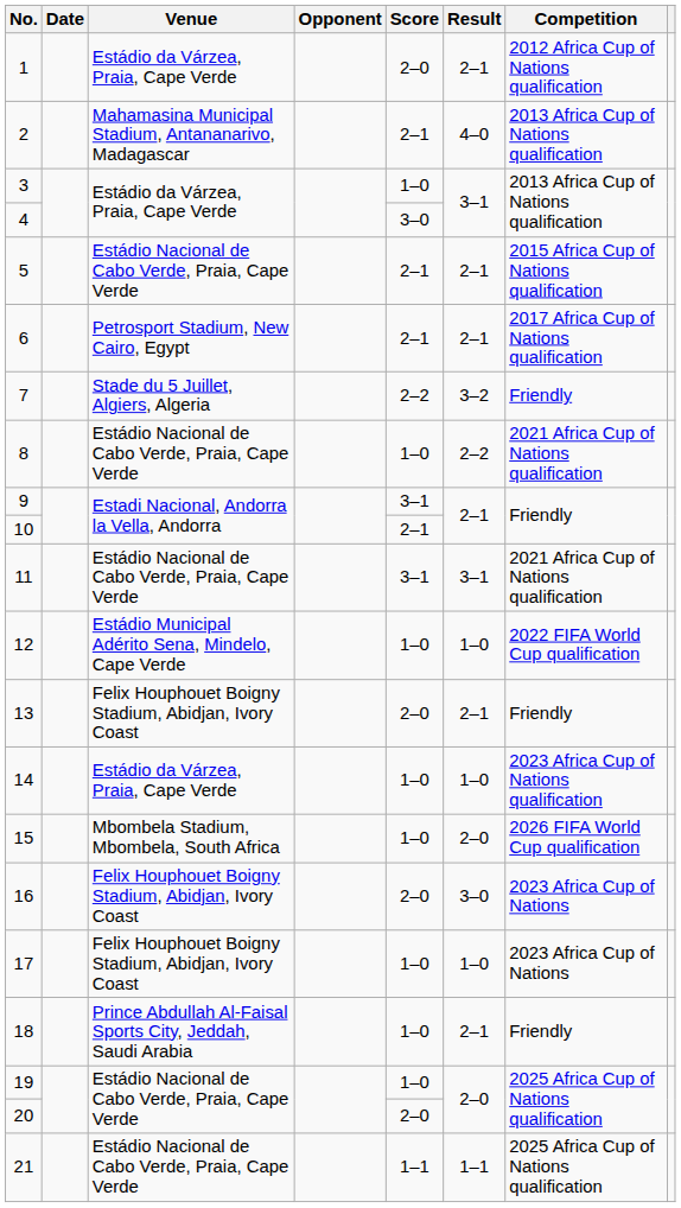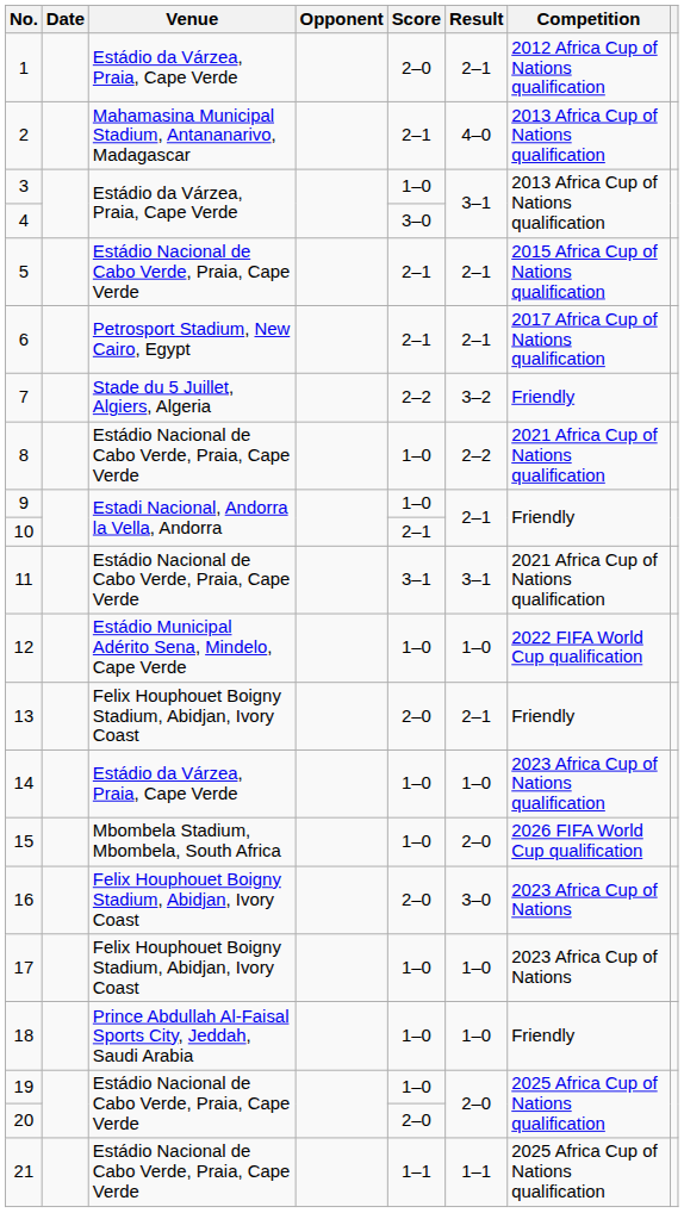 <table class="wikitable sortable">
 <tr>
 <th scope="col">No.</th>
 <th scope="col">Date</th>
 <th scope="col">Venue</th>
 <th scope="col">Opponent</th>
 <th scope="col">Score</th>
 <th scope="col">Result</th>
 <th scope="col">Competition</th>
 <th scope="col" class="unsortable"></th>
 </tr>
 <tr>
 <td style="text-align:center">1</td>
 <td></td>
 <td><a href='#'>Estádio da Várzea</a>, <a href='#'>Praia</a>, Cape Verde</td>
 <td></td>
 <td style="text-align:center">2–0</td>
 <td style="text-align:center">2–1</td>
 <td><a href='#'>2012 Africa Cup of Nations qualification</a></td>
 <td></td>
 </tr>
 <tr>
 <td style="text-align:center">2</td>
 <td></td>
 <td><a href='#'>Mahamasina Municipal Stadium</a>, <a href='#'>Antananarivo</a>, Madagascar</td>
 <td></td>
 <td style="text-align:center">2–1</td>
 <td style="text-align:center">4–0</td>
 <td><a href='#'>2013 Africa Cup of Nations qualification</a></td>
 <td></td>
 </tr>
 <tr>
 <td style="text-align:center">3</td>
 <td rowspan="2"></td>
 <td rowspan="2">Estádio da Várzea, Praia, Cape Verde</td>
 <td rowspan="2"></td>
 <td style="text-align:center">1–0</td>
 <td rowspan="2" style="text-align:center">3–1</td>
 <td rowspan="2">2013 Africa Cup of Nations qualification</td>
 <td rowspan="2"></td>
 </tr>
 <tr>
 <td style="text-align:center">4</td>
 <td style="text-align:center">3–0</td>
 </tr>
 <tr>
 <td style="text-align:center">5</td>
 <td></td>
 <td><a href='#'>Estádio Nacional de Cabo Verde</a>, Praia, Cape Verde</td>
 <td></td>
 <td style="text-align:center">2–1</td>
 <td style="text-align:center">2–1</td>
 <td><a href='#'>2015 Africa Cup of Nations qualification</a></td>
 <td></td>
 </tr>
 <tr>
 <td style="text-align:center">6</td>
 <td></td>
 <td><a href='#'>Petrosport Stadium</a>, <a href='#'>New Cairo</a>, Egypt</td>
 <td></td>
 <td style="text-align:center">2–1</td>
 <td style="text-align:center">2–1</td>
 <td><a href='#'>2017 Africa Cup of Nations qualification</a></td>
 <td></td>
 </tr>
 <tr>
 <td style="text-align:center">7</td>
 <td></td>
 <td><a href='#'>Stade du 5 Juillet</a>, <a href='#'>Algiers</a>, Algeria</td>
 <td></td>
 <td style="text-align:center">2–2</td>
 <td style="text-align:center">3–2</td>
 <td><a href='#'>Friendly</a></td>
 <td></td>
 </tr>
 <tr>
 <td style="text-align:center">8</td>
 <td></td>
 <td>Estádio Nacional de Cabo Verde, Praia, Cape Verde</td>
 <td></td>
 <td style="text-align:center">1–0</td>
 <td style="text-align:center">2–2</td>
 <td><a href='#'>2021 Africa Cup of Nations qualification</a></td>
 <td></td>
 </tr>
 <tr>
 <td style="text-align:center">9</td>
 <td rowspan="2"></td>
 <td rowspan="2"><a href='#'>Estadi Nacional</a>, <a href='#'>Andorra la Vella</a>, Andorra</td>
 <td rowspan="2"></td>
-<td style="text-align:center">3–1</td>
+<td style="text-align:center">1–0</td>
 <td rowspan="2" style="text-align:center">2–1</td>
 <td rowspan="2">Friendly</td>
 <td rowspan="2"></td>
 </tr>
 <tr>
 <td style="text-align:center">10</td>
 <td style="text-align:center">2–1</td>
 </tr>
 <tr>
 <td style="text-align:center">11</td>
 <td></td>
 <td>Estádio Nacional de Cabo Verde, Praia, Cape Verde</td>
 <td></td>
 <td style="text-align:center">3–1</td>
 <td style="text-align:center">3–1</td>
 <td>2021 Africa Cup of Nations qualification</td>
 <td></td>
 </tr>
 <tr>
 <td style="text-align:center">12</td>
 <td></td>
 <td><a href='#'>Estádio Municipal Adérito Sena</a>, <a href='#'>Mindelo</a>, Cape Verde</td>
 <td></td>
 <td style="text-align:center">1–0</td>
 <td style="text-align:center">1–0</td>
 <td><a href='#'>2022 FIFA World Cup qualification</a></td>
 <td></td>
 </tr>
 <tr>
 <td style="text-align:center">13</td>
 <td></td>
 <td>Felix Houphouet Boigny Stadium, Abidjan, Ivory Coast</td>
 <td></td>
 <td style="text-align:center">2–0</td>
 <td style="text-align:center">2–1</td>
 <td>Friendly</td>
 <td></td>
 </tr>
 <tr>
 <td style="text-align:center">14</td>
 <td></td>
 <td><a href='#'>Estádio da Várzea</a>, <a href='#'>Praia</a>, Cape Verde</td>
 <td></td>
 <td style="text-align:center">1–0</td>
 <td style="text-align:center">1–0</td>
 <td><a href='#'>2023 Africa Cup of Nations qualification</a></td>
 <td></td>
 </tr>
 <tr>
 <td style="text-align:center">15</td>
 <td></td>
 <td>Mbombela Stadium, Mbombela, South Africa</td>
 <td></td>
 <td style="text-align:center">1–0</td>
 <td style="text-align:center">2–0</td>
 <td><a href='#'>2026 FIFA World Cup qualification</a></td>
 <td></td>
 </tr>
 <tr>
 <td style="text-align:center">16</td>
 <td></td>
 <td><a href='#'>Felix Houphouet Boigny Stadium</a>, <a href='#'>Abidjan</a>, Ivory Coast</td>
 <td></td>
 <td style="text-align:center">2–0</td>
 <td style="text-align:center">3–0</td>
 <td><a href='#'>2023 Africa Cup of Nations</a></td>
 <td></td>
 </tr>
 <tr>
 <td style="text-align:center">17</td>
 <td></td>
 <td>Felix Houphouet Boigny Stadium, Abidjan, Ivory Coast</td>
 <td></td>
 <td style="text-align:center">1–0</td>
 <td style="text-align:center">1–0</td>
 <td>2023 Africa Cup of Nations</td>
 <td></td>
 </tr>
 <tr>
 <td style="text-align:center">18</td>
 <td></td>
 <td><a href='#'>Prince Abdullah Al-Faisal Sports City</a>, <a href='#'>Jeddah</a>, Saudi Arabia</td>
 <td></td>
 <td style="text-align:center">1–0</td>
-<td style="text-align:center">2–1</td>
+<td style="text-align:center">1–0</td>
 <td>Friendly</td>
 <td></td>
 </tr>
 <tr>
 <td style="text-align:center">19</td>
 <td rowspan="2"></td>
 <td rowspan="2">Estádio Nacional de Cabo Verde, Praia, Cape Verde</td>
 <td rowspan="2"></td>
 <td style="text-align:center">1–0</td>
 <td rowspan="2" style="text-align:center">2–0</td>
 <td rowspan="2"><a href='#'>2025 Africa Cup of Nations qualification</a></td>
 <td rowspan="2"></td>
 </tr>
 <tr>
 <td style="text-align:center">20</td>
 <td style="text-align:center">2–0</td>
 </tr>
 <tr>
 <td style="text-align:center">21</td>
 <td></td>
 <td>Estádio Nacional de Cabo Verde, Praia, Cape Verde</td>
 <td></td>
 <td style="text-align:center">1–1</td>
 <td style="text-align:center">1–1</td>
 <td>2025 Africa Cup of Nations qualification</td>
 <td></td>
 </tr>
 </table>
